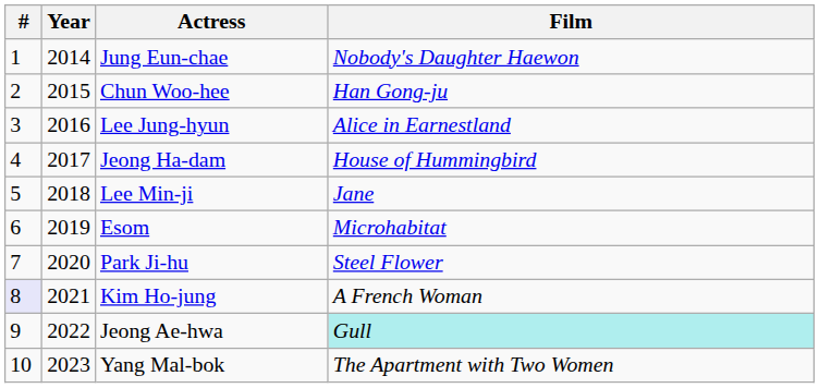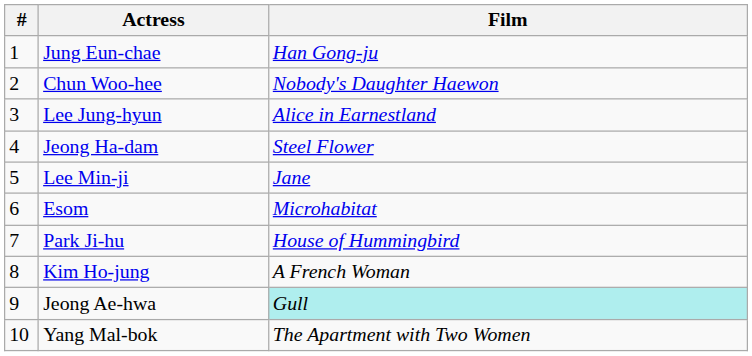 <table class="wikitable" style="width:600px">
 <tr>
 <th width=20>#</th>
-<th width=30>Year</th>
 <th>Actress</th>
 <th>Film</th>
 </tr>
 <tr>
 <td>1</td>
-<td>2014</td>
 <td><a href='#'>Jung Eun-chae</a></td>
+<td><em><a href='#'>Han Gong-ju</a></em></td>
+</tr>
+<tr>
+<td>2</td>
+<td><a href='#'>Chun Woo-hee</a></td>
 <td><em><a href='#'>Nobody's Daughter Haewon</a></em></td>
 </tr>
 <tr>
-<td>2</td>
-<td>2015</td>
-<td><a href='#'>Chun Woo-hee</a></td>
-<td><em><a href='#'>Han Gong-ju</a></em></td>
-</tr>
-<tr>
 <td>3</td>
-<td>2016</td>
 <td><a href='#'>Lee Jung-hyun</a></td>
 <td><em><a href='#'>Alice in Earnestland</a></em></td>
 </tr>
 <tr>
 <td>4</td>
-<td>2017</td>
 <td><a href='#'>Jeong Ha-dam</a></td>
-<td><em><a href='#'>House of Hummingbird</a></em></td>
+<td><em><a href='#'>Steel Flower</a></em></td>
 </tr>
 <tr>
 <td>5</td>
-<td>2018</td>
 <td><a href='#'>Lee Min-ji</a></td>
 <td><em><a href='#'>Jane</a></em></td>
 </tr>
 <tr>
 <td>6</td>
-<td>2019</td>
 <td><a href='#'>Esom</a></td>
 <td><em><a href='#'>Microhabitat</a></em></td>
 </tr>
 <tr>
 <td>7</td>
-<td>2020</td>
 <td><a href='#'>Park Ji-hu</a></td>
-<td><em><a href='#'>Steel Flower</a></em></td>
+<td><em><a href='#'>House of Hummingbird</a></em></td>
 </tr>
 <tr>
-<td style="background: lavender;">8</td>
-<td>2021</td>
+<td>8</td>
 <td><a href='#'>Kim Ho-jung</a></td>
 <td><em>A French Woman</em></td>
 </tr>
 <tr>
 <td>9</td>
-<td>2022</td>
 <td>Jeong Ae-hwa</td>
 <td style="background: paleturquoise;"><em>Gull</em></td>
 </tr>
 <tr>
 <td>10</td>
-<td>2023</td>
 <td>Yang Mal-bok</td>
 <td><em>The Apartment with Two Women</em></td>
 </tr>
 </table>
